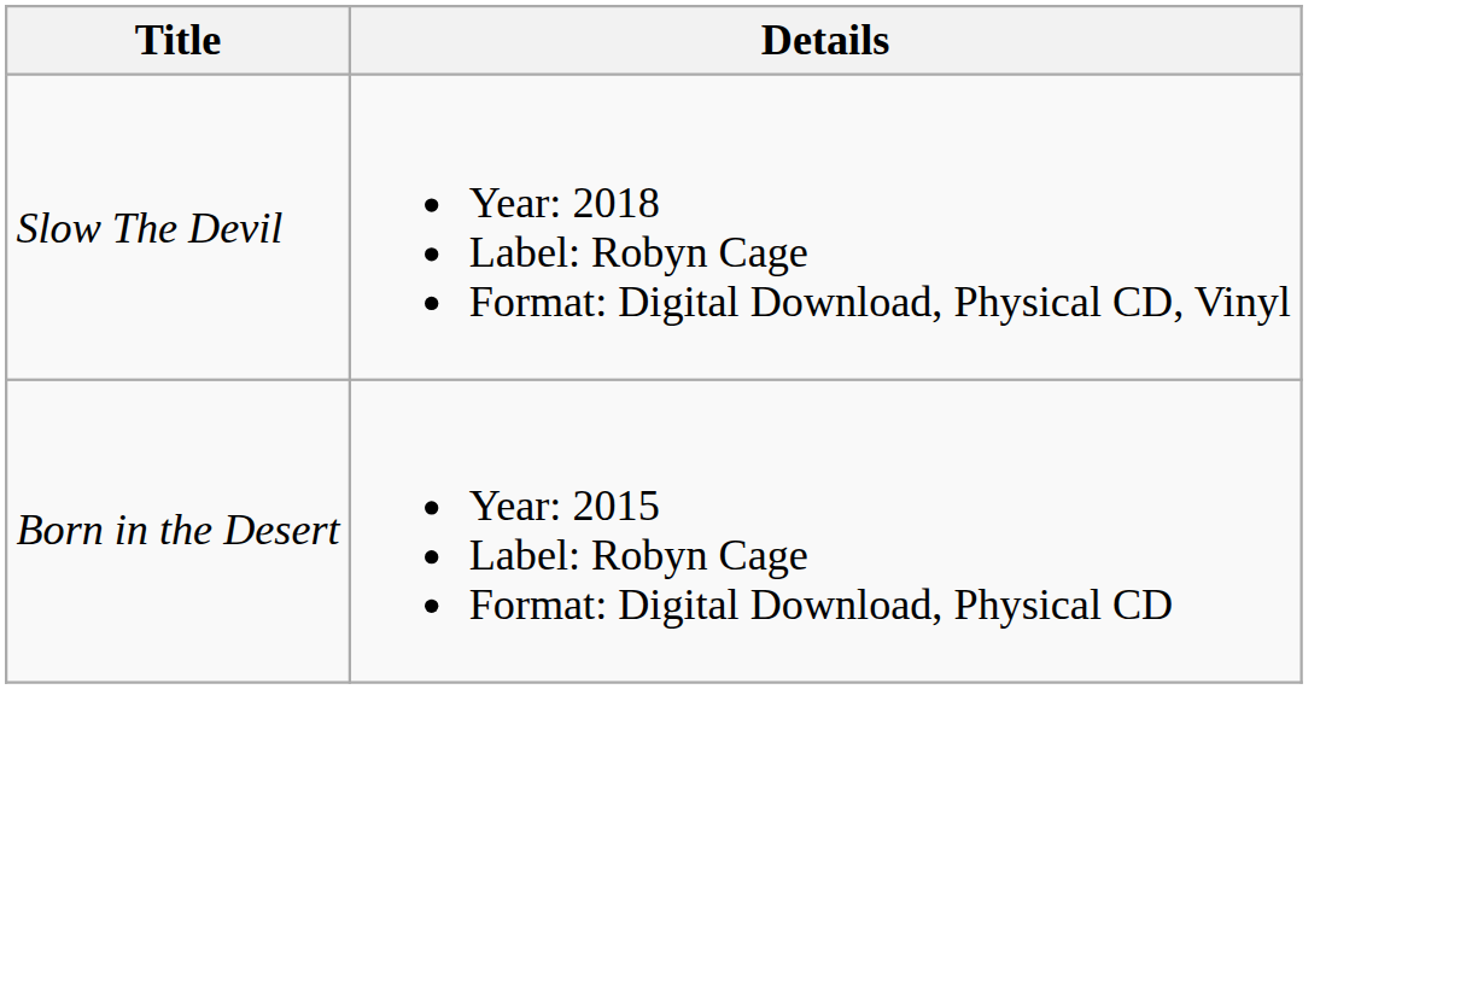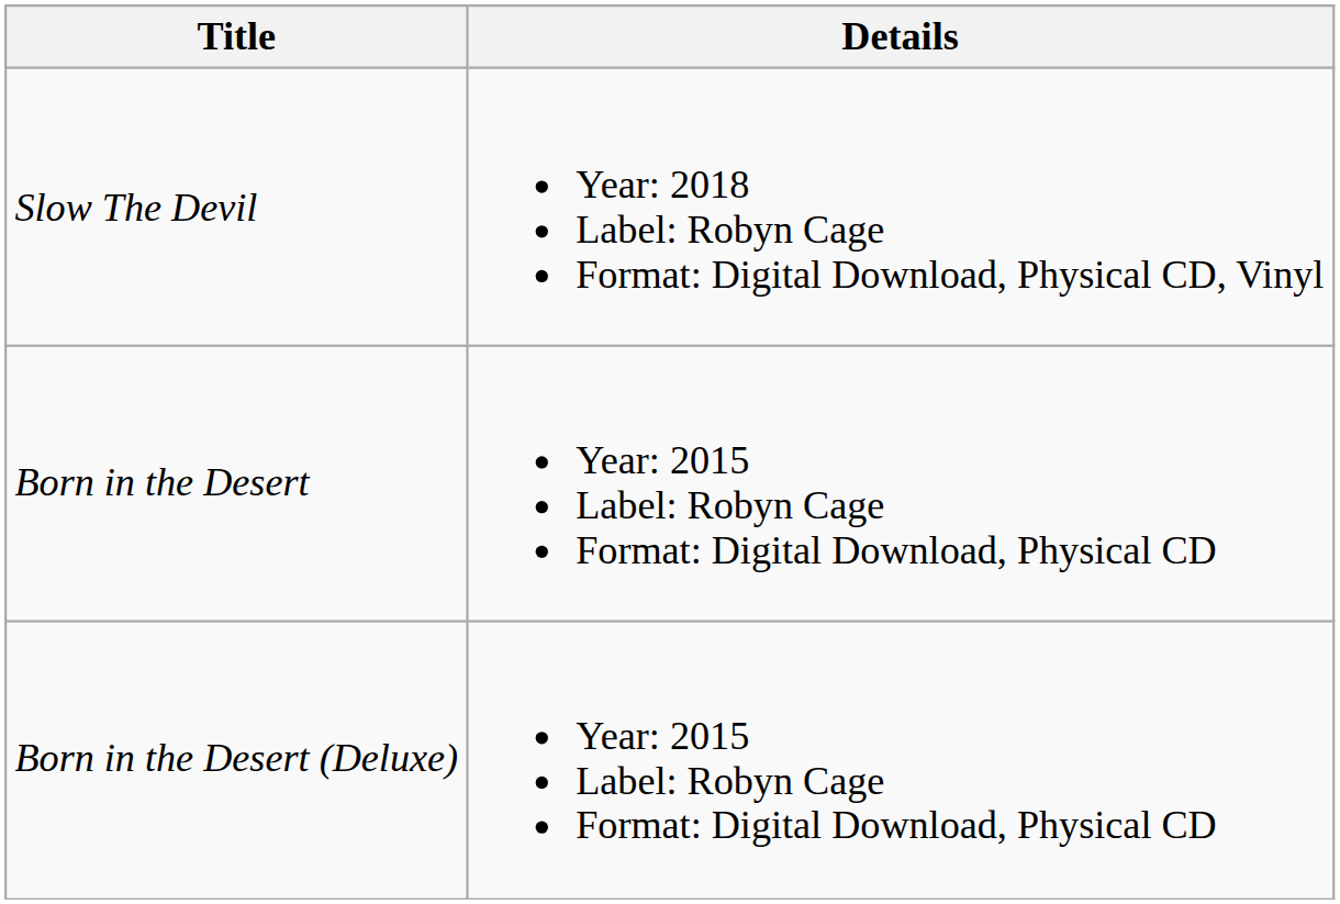 <table class="wikitable">
 <tr>
 <th>Title</th>
 <th>Details</th>
 </tr>
 <tr>
 <td><em>Slow The Devil</em></td>
 <td><br><ul><li>Year: 2018</li><li>Label: Robyn Cage</li><li>Format: Digital Download, Physical CD, Vinyl</li></ul></td>
 </tr>
 <tr>
 <td><em>Born in the Desert</em></td>
 <td><br><ul><li>Year: 2015</li><li>Label: Robyn Cage</li><li>Format: Digital Download, Physical CD</li></ul></td>
 </tr>
+<tr>
+<td><em>Born in the Desert (Deluxe)</em></td>
+<td><br><ul><li>Year: 2015</li><li>Label: Robyn Cage</li><li>Format: Digital Download, Physical CD</li></ul></td>
+</tr>
 </table>
